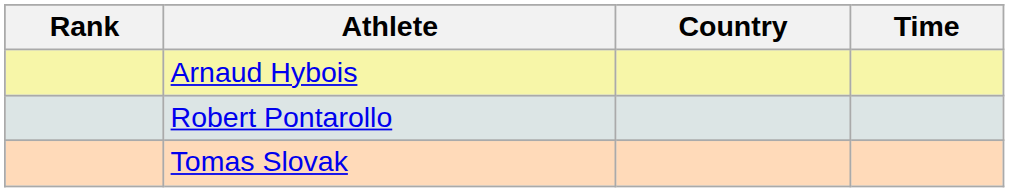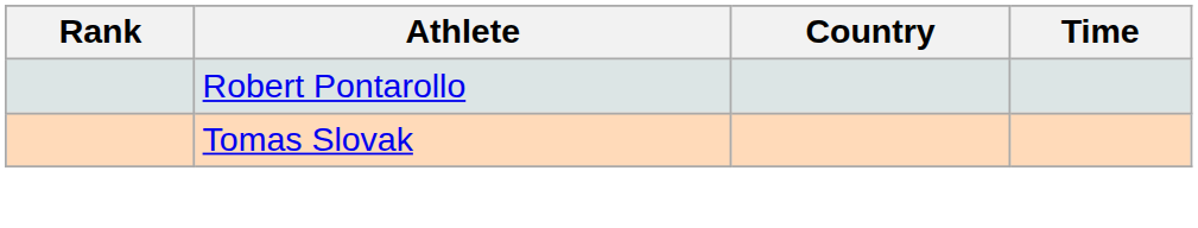 <table class="wikitable" width=90% style="font-size:100%; text-align:left;">
 <tr bgcolor="#EFEFEF">
 <th>Rank</th>
 <th>Athlete</th>
 <th>Country</th>
 <th>Time</th>
-</tr>
-<tr bgcolor="#F7F6A8">
-<td align=center></td>
-<td><a href='#'>Arnaud Hybois</a></td>
-<td></td>
-<td align="right"></td>
 </tr>
 <tr bgcolor="#DCE5E5">
 <td align=center></td>
 <td><a href='#'>Robert Pontarollo</a></td>
 <td></td>
 <td align="right"></td>
 </tr>
 <tr bgcolor="#FFDAB9">
 <td align=center></td>
 <td><a href='#'>Tomas Slovak</a></td>
 <td></td>
 <td align="right"></td>
 </tr>
 </table>
